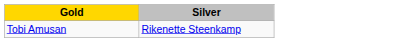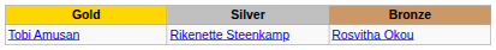 <table class="wikitable" style="text-align:left">
 <tr align="center">
 <td width=200 bgcolor=gold><strong>Gold</strong></td>
 <td width=200 bgcolor=silver><strong>Silver</strong></td>
+<td width=200 bgcolor=CC9966><strong>Bronze</strong></td>
 </tr>
 <tr>
 <td><a href='#'>Tobi Amusan</a><br><em></em></td>
 <td><a href='#'>Rikenette Steenkamp</a><br><em></em></td>
+<td><a href='#'>Rosvitha Okou</a><br><em></em></td>
 </tr>
 </table>
